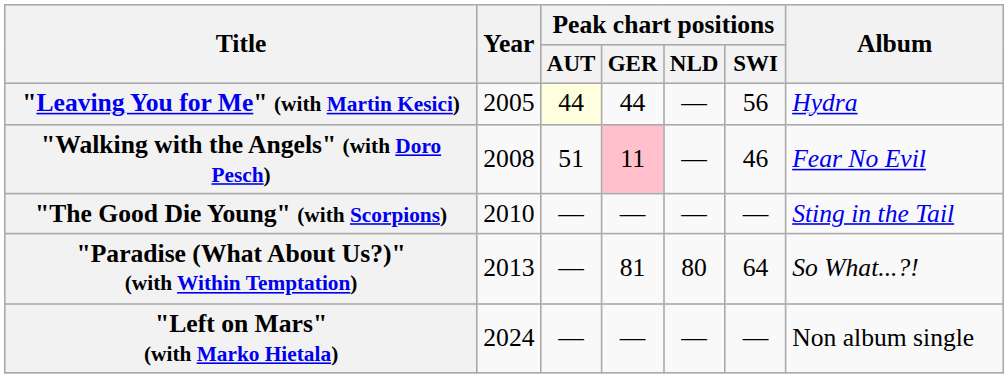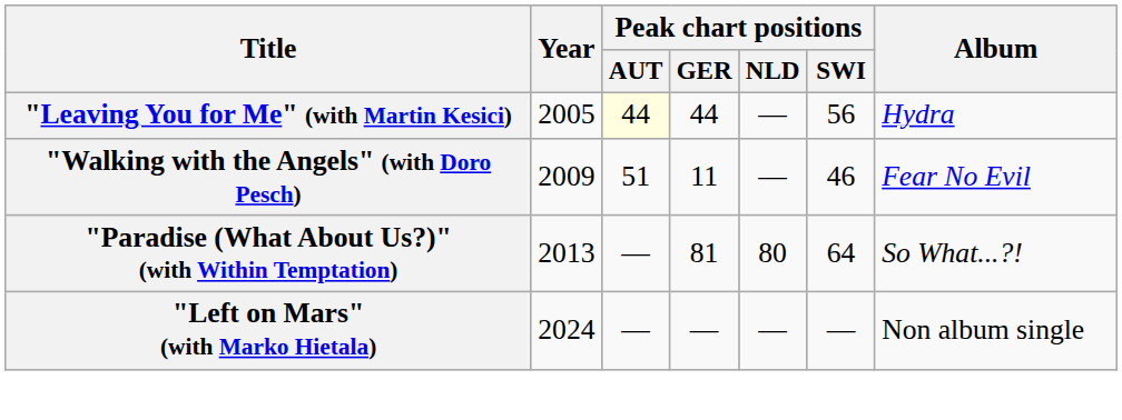 <table class="wikitable plainrowheaders">
 <tr>
 <th scope="col" rowspan="2" style="width:18em;">Title</th>
 <th scope="col" rowspan="2">Year</th>
 <th scope="col" colspan="4">Peak chart positions</th>
 <th scope="col" rowspan="2" style="width:8em;">Album</th>
 </tr>
 <tr>
 <th scope="col" style="width:2.2em;font-size:90%;">AUT<br></th>
 <th scope="col" style="width:2.2em;font-size:90%;">GER<br></th>
 <th scope="col" style="width:2.2em;font-size:90%;">NLD<br></th>
 <th scope="col" style="width:2.2em;font-size:90%;">SWI<br></th>
 </tr>
 <tr>
 <th scope="row">"<a href='#'>Leaving You for Me</a>" <small>(with <a href='#'>Martin Kesici</a>)</small></th>
 <td style="text-align:center">2005</td>
 <td style="background: lightyellow; text-align:center">44</td>
 <td style="text-align:center">44</td>
 <td style="text-align:center">—</td>
 <td style="text-align:center">56</td>
 <td><em><a href='#'>Hydra</a></em></td>
 </tr>
 <tr>
 <th scope="row">"Walking with the Angels" <small>(with <a href='#'>Doro Pesch</a>)</small></th>
-<td style="text-align:center">2008</td>
+<td style="text-align:center">2009</td>
 <td style="text-align:center">51</td>
-<td style="background: pink; text-align:center">11</td>
+<td style="text-align:center">11</td>
 <td style="text-align:center">—</td>
 <td style="text-align:center">46</td>
 <td><em><a href='#'>Fear No Evil</a></em></td>
-</tr>
-<tr>
-<th scope="row">"The Good Die Young" <small>(with <a href='#'>Scorpions</a>)</small></th>
-<td style="text-align:center">2010</td>
-<td style="text-align:center">—</td>
-<td style="text-align:center">—</td>
-<td style="text-align:center">—</td>
-<td style="text-align:center">—</td>
-<td><em><a href='#'>Sting in the Tail</a></em></td>
 </tr>
 <tr>
 <th scope="row">"Paradise (What About Us?)"<br><small>(with <a href='#'>Within Temptation</a>)</small></th>
 <td style="text-align:center">2013</td>
 <td style="text-align:center">—</td>
 <td style="text-align:center">81</td>
 <td style="text-align:center">80</td>
 <td style="text-align:center">64</td>
 <td><em>So What...?!</em></td>
 </tr>
 <tr>
 <th scope="row">"Left on Mars"<br><small>(with <a href='#'>Marko Hietala</a>)</small></th>
 <td style="text-align:center">2024</td>
 <td style="text-align:center">—</td>
 <td style="text-align:center">—</td>
 <td style="text-align:center">—</td>
 <td style="text-align:center">—</td>
 <td>Non album single</td>
 </tr>
 </table>
